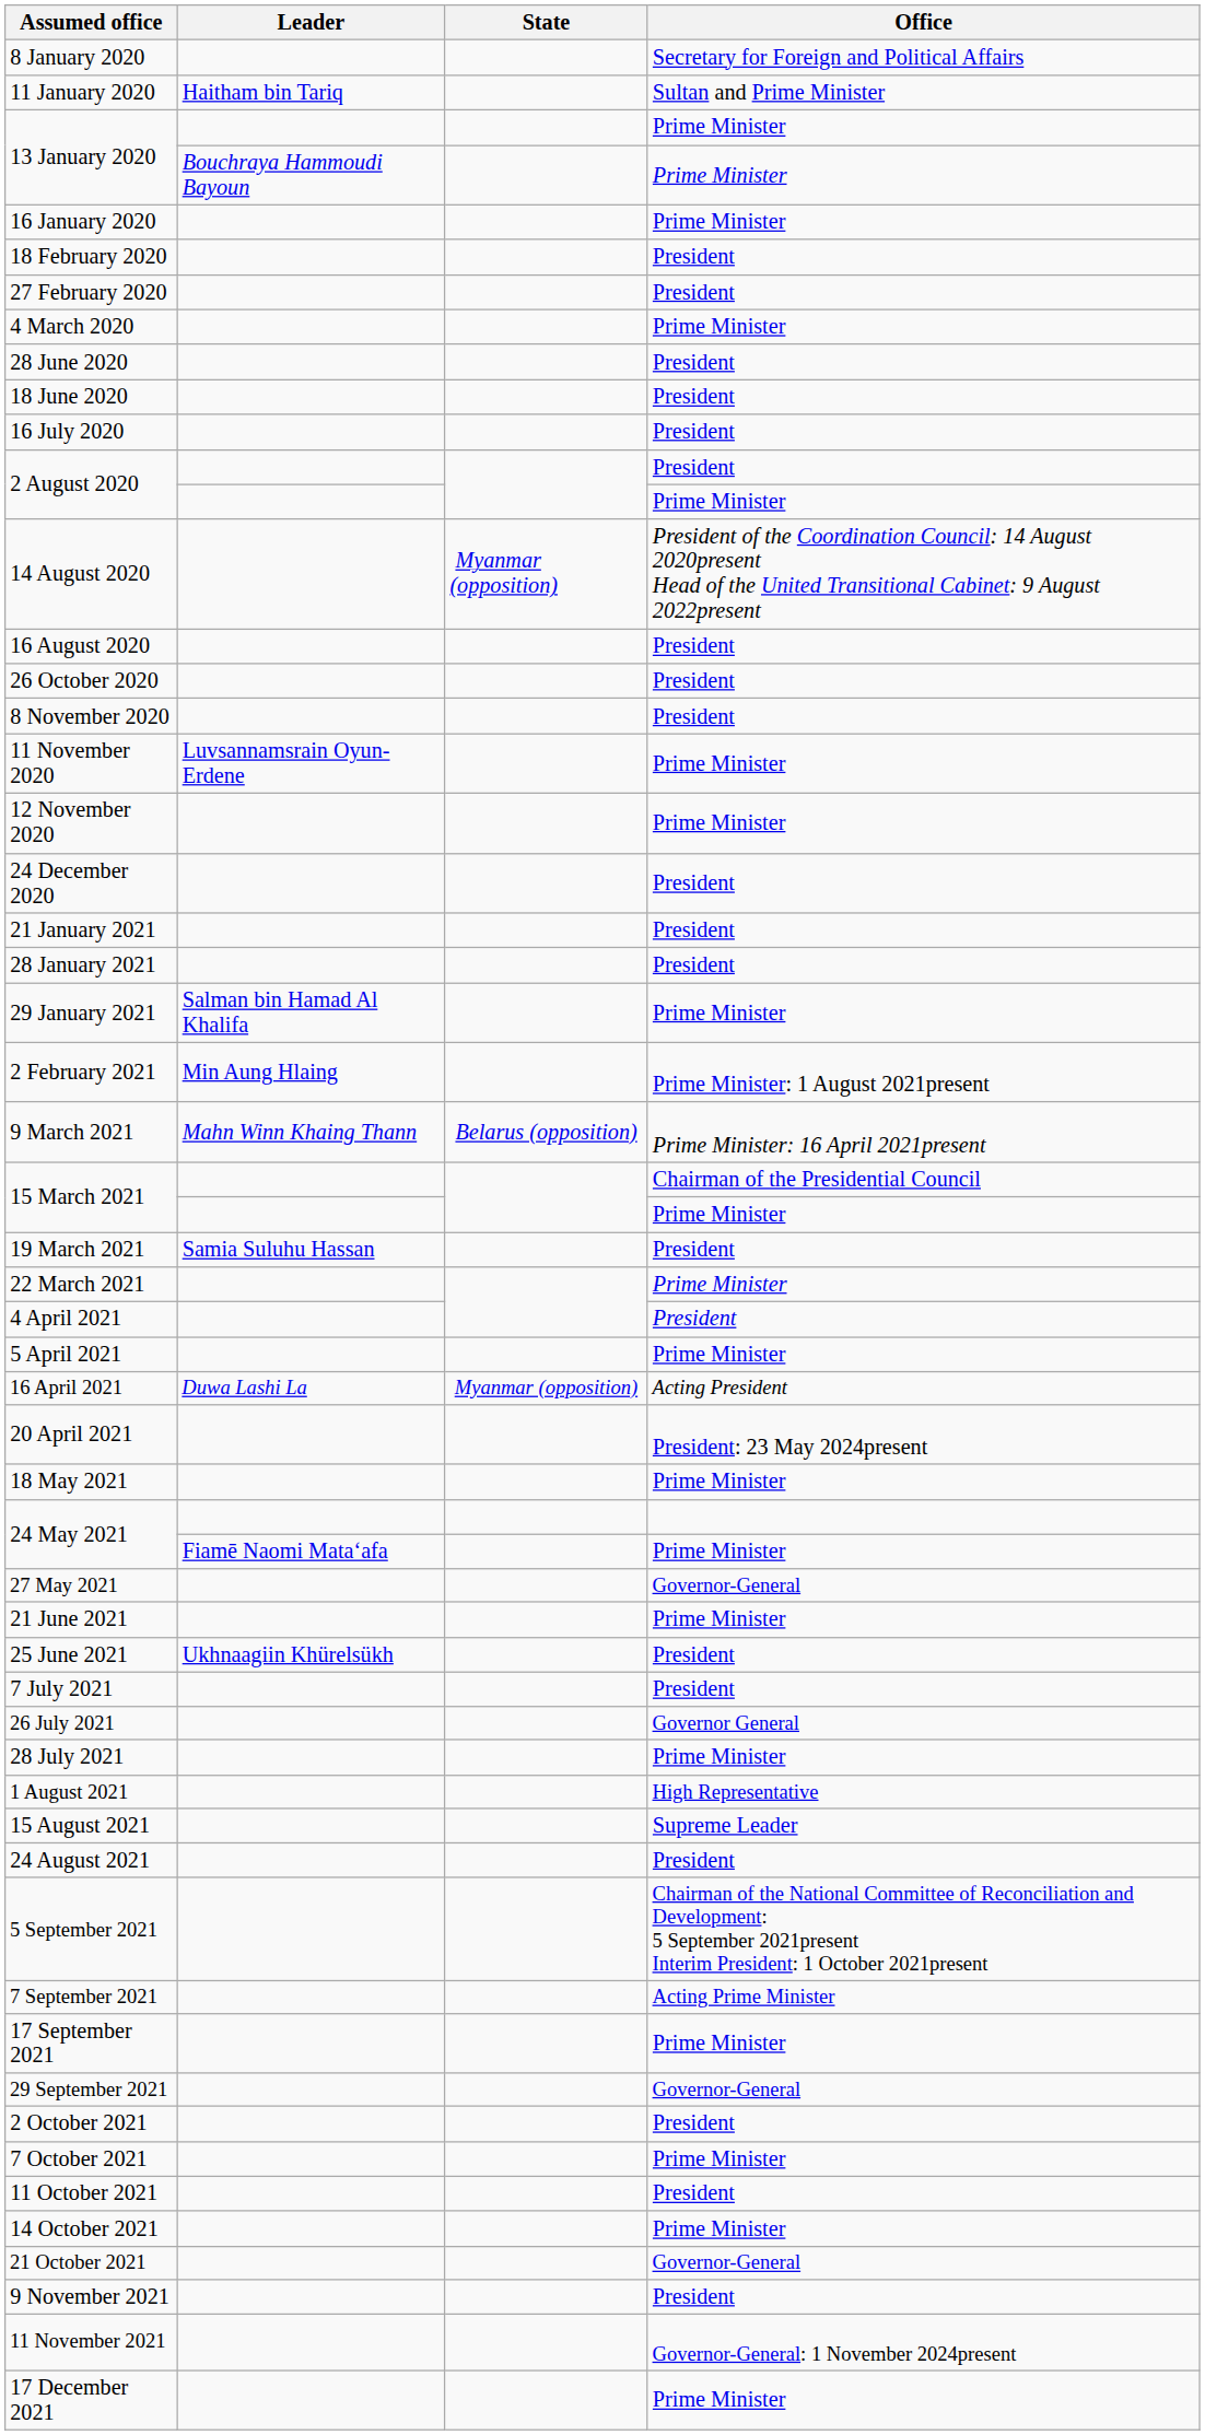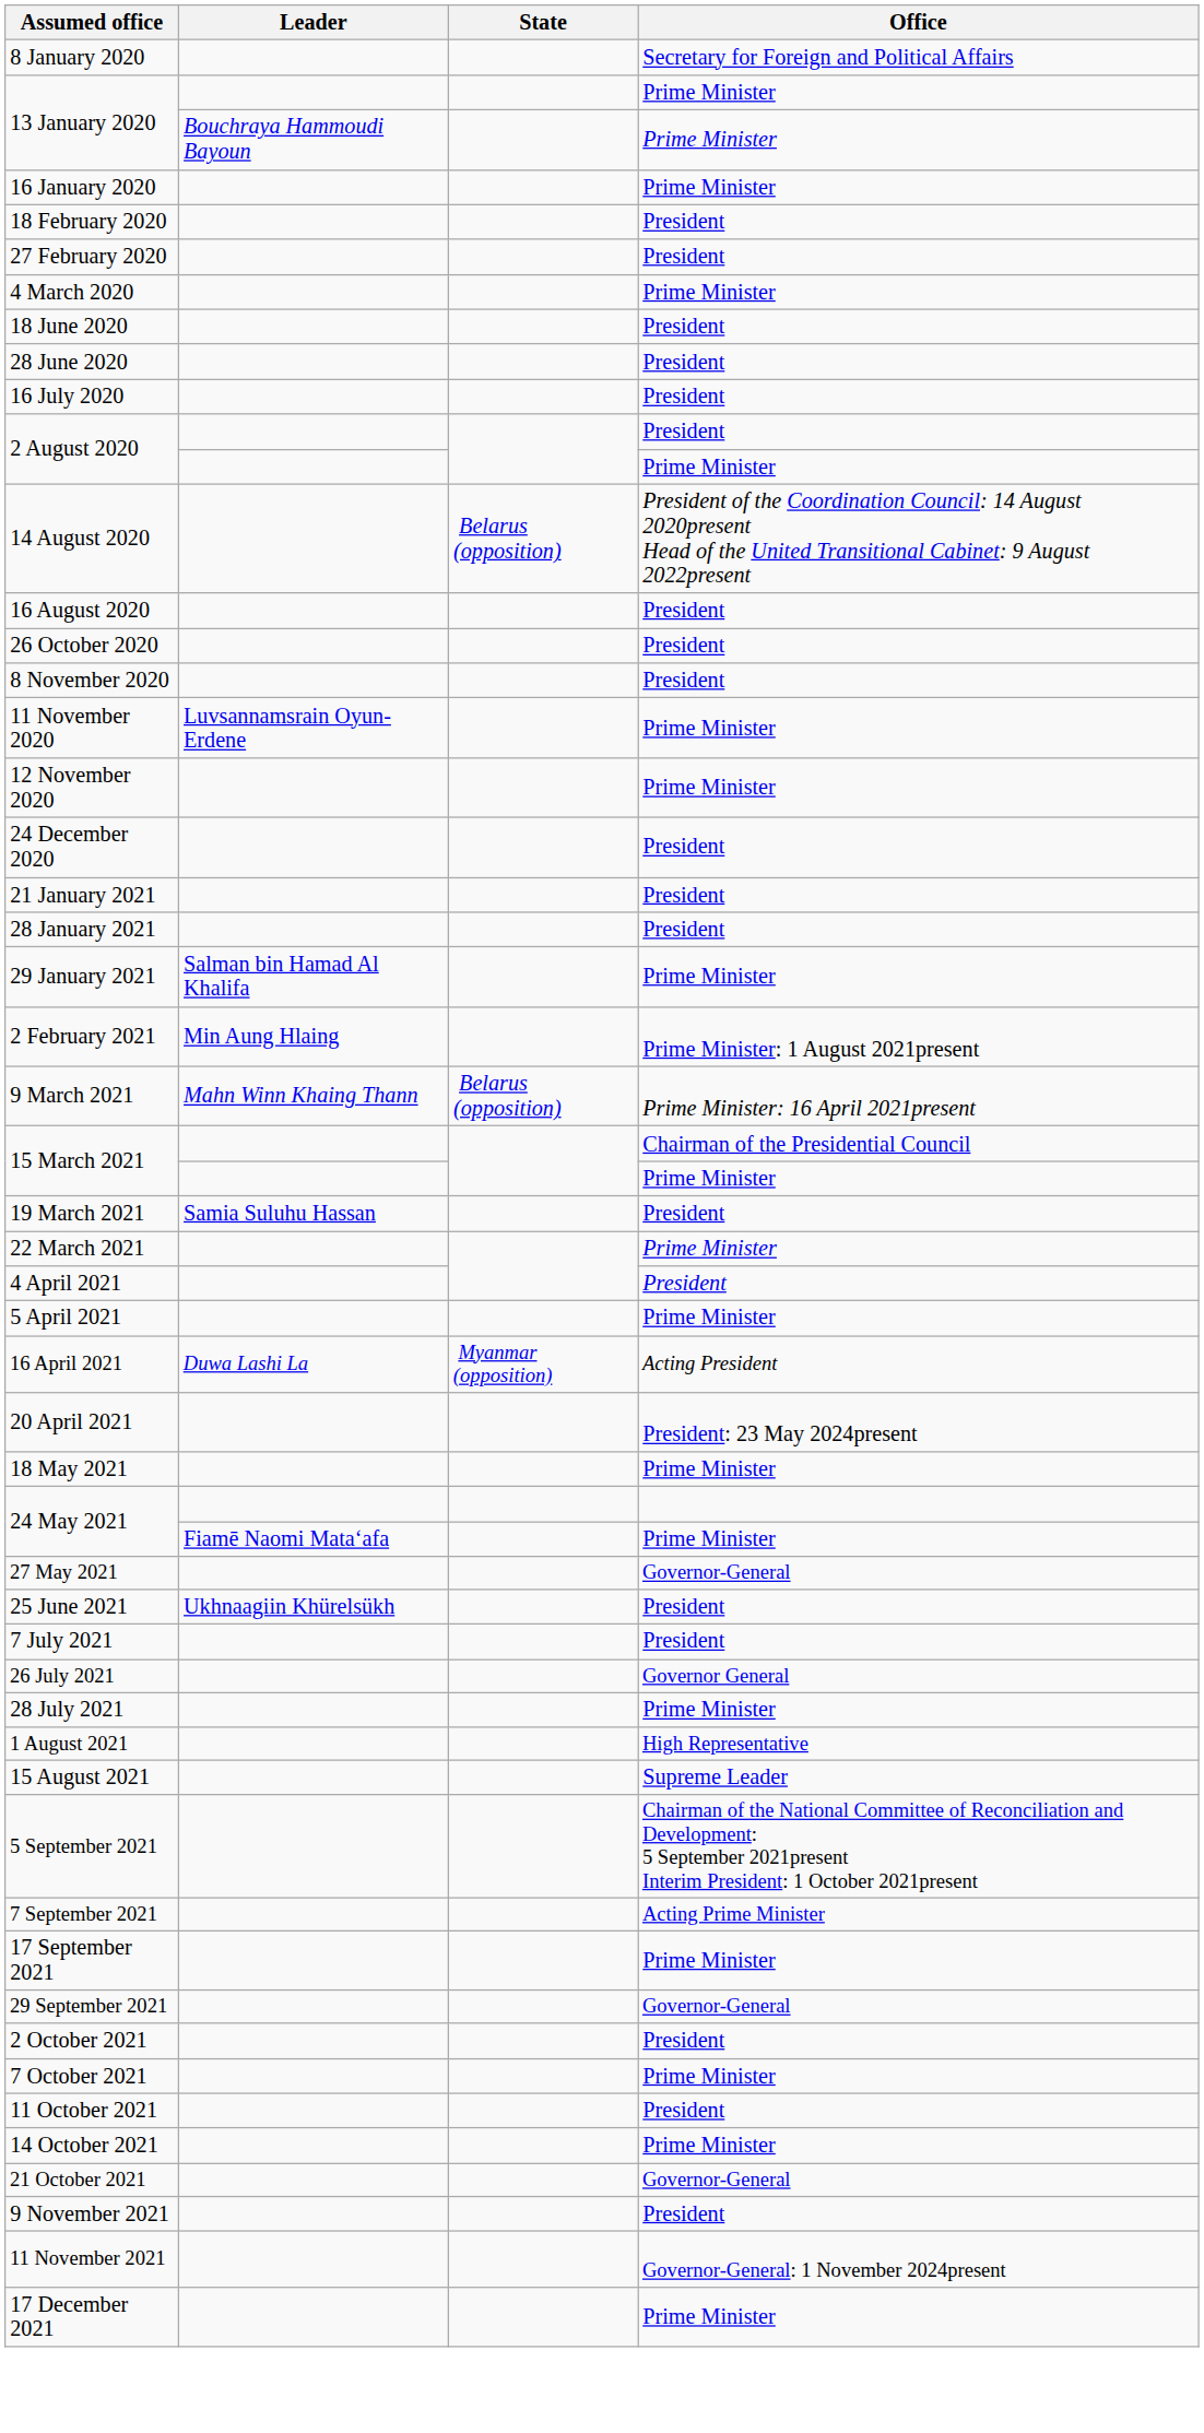 <table class="wikitable sortable">
 <tr>
 <th>Assumed office</th>
 <th>Leader</th>
 <th>State</th>
 <th class=unsortable>Office</th>
 </tr>
 <tr>
 <td>8 January 2020</td>
 <td></td>
 <td></td>
 <td><a href='#'>Secretary for Foreign and Political Affairs</a></td>
-</tr>
-<tr>
-<td>11 January 2020</td>
-<td><a href='#'>Haitham bin Tariq</a></td>
-<td></td>
-<td><a href='#'>Sultan</a> and <a href='#'>Prime Minister</a></td>
 </tr>
 <tr>
 <td rowspan=2>13 January 2020</td>
 <td></td>
 <td></td>
 <td><a href='#'>Prime Minister</a></td>
 </tr>
 <tr>
 <td><em><a href='#'>Bouchraya Hammoudi Bayoun</a></em></td>
 <td><em></em></td>
 <td><em><a href='#'>Prime Minister</a></em></td>
 </tr>
 <tr>
 <td>16 January 2020</td>
 <td></td>
 <td></td>
 <td><a href='#'>Prime Minister</a></td>
 </tr>
 <tr>
 <td>18 February 2020</td>
 <td></td>
 <td></td>
 <td><a href='#'>President</a></td>
 </tr>
 <tr>
 <td>27 February 2020</td>
 <td></td>
 <td></td>
 <td><a href='#'>President</a></td>
 </tr>
 <tr>
 <td>4 March 2020</td>
 <td></td>
 <td></td>
 <td><a href='#'>Prime Minister</a></td>
 </tr>
 <tr>
-<td>28 June 2020</td>
+<td>18 June 2020</td>
 <td></td>
 <td></td>
 <td><a href='#'>President</a></td>
 </tr>
 <tr>
-<td>18 June 2020</td>
+<td>28 June 2020</td>
 <td></td>
 <td></td>
 <td><a href='#'>President</a></td>
 </tr>
 <tr>
 <td>16 July 2020</td>
 <td></td>
 <td></td>
 <td><a href='#'>President</a></td>
 </tr>
 <tr>
 <td rowspan=2>2 August 2020</td>
 <td></td>
 <td rowspan=2></td>
 <td><a href='#'>President</a></td>
 </tr>
 <tr>
 <td></td>
 <td><a href='#'>Prime Minister</a></td>
 </tr>
 <tr>
 <td>14 August 2020</td>
 <td><em></em></td>
-<td><em> <a href='#'>Myanmar (opposition)</a></em></td>
+<td><em> <a href='#'>Belarus (opposition)</a></em></td>
 <td><em>President of the <a href='#'>Coordination Council</a>: 14 August 2020present</em><br><em>Head of the <a href='#'>United Transitional Cabinet</a>: 9 August 2022present</em></td>
 </tr>
 <tr>
 <td>16 August 2020</td>
 <td></td>
 <td></td>
 <td><a href='#'>President</a></td>
 </tr>
 <tr>
 <td>26 October 2020</td>
 <td></td>
 <td></td>
 <td><a href='#'>President</a></td>
 </tr>
 <tr>
 <td>8 November 2020</td>
 <td></td>
 <td></td>
 <td><a href='#'>President</a></td>
 </tr>
 <tr>
 <td>11 November 2020</td>
 <td><a href='#'>Luvsannamsrain Oyun-Erdene</a></td>
 <td></td>
 <td><a href='#'>Prime Minister</a></td>
 </tr>
 <tr>
 <td>12 November 2020</td>
 <td></td>
 <td></td>
 <td><a href='#'>Prime Minister</a></td>
 </tr>
 <tr>
 <td>24 December 2020</td>
 <td></td>
 <td></td>
 <td><a href='#'>President</a></td>
 </tr>
 <tr>
 <td>21 January 2021</td>
 <td></td>
 <td></td>
 <td><a href='#'>President</a></td>
 </tr>
 <tr>
 <td>28 January 2021</td>
 <td></td>
 <td></td>
 <td><a href='#'>President</a></td>
 </tr>
 <tr>
 <td>29 January 2021</td>
 <td><a href='#'>Salman bin Hamad Al Khalifa</a></td>
 <td></td>
 <td><a href='#'>Prime Minister</a></td>
 </tr>
 <tr>
 <td>2 February 2021</td>
 <td><a href='#'>Min Aung Hlaing</a></td>
 <td></td>
 <td><br><a href='#'>Prime Minister</a>: 1 August 2021present<br></td>
 </tr>
 <tr>
 <td>9 March 2021</td>
 <td><em><a href='#'>Mahn Winn Khaing Thann</a></em></td>
 <td><em> <a href='#'>Belarus (opposition)</a></em></td>
 <td><em><br>Prime Minister: 16 April 2021present</em></td>
 </tr>
 <tr>
 <td rowspan=2>15 March 2021</td>
 <td></td>
 <td rowspan=2></td>
 <td><a href='#'>Chairman of the Presidential Council</a></td>
 </tr>
 <tr>
 <td></td>
 <td><a href='#'>Prime Minister</a></td>
 </tr>
 <tr>
 <td>19 March 2021</td>
 <td><a href='#'>Samia Suluhu Hassan</a></td>
 <td></td>
 <td><a href='#'>President</a></td>
 </tr>
 <tr>
 <td>22 March 2021</td>
 <td><em></em></td>
 <td rowspan=2><em></em></td>
 <td><em><a href='#'>Prime Minister</a></em></td>
 </tr>
 <tr>
 <td>4 April 2021</td>
 <td><em></em></td>
 <td><em><a href='#'>President</a></em></td>
 </tr>
 <tr>
 <td>5 April 2021</td>
 <td></td>
 <td></td>
 <td><a href='#'>Prime Minister</a></td>
 </tr>
 <tr style=font-size:92%>
 <td>16 April 2021</td>
 <td><em><a href='#'>Duwa Lashi La</a></em></td>
 <td><em> <a href='#'>Myanmar (opposition)</a></em></td>
 <td><em>Acting President</em></td>
 </tr>
 <tr>
 <td>20 April 2021</td>
 <td></td>
 <td></td>
 <td><br><a href='#'>President</a>: 23 May 2024present</td>
 </tr>
 <tr>
 <td>18 May 2021</td>
 <td></td>
 <td></td>
 <td><a href='#'>Prime Minister</a></td>
 </tr>
 <tr>
 <td rowspan=2>24 May 2021</td>
 <td></td>
 <td></td>
 <td><br></td>
 </tr>
 <tr>
 <td data-sort-value=Fiamē Mataʻafa><a href='#'>Fiamē Naomi Mataʻafa</a></td>
 <td></td>
 <td><a href='#'>Prime Minister</a></td>
 </tr>
 <tr style=font-size:92%>
 <td>27 May 2021</td>
 <td></td>
 <td></td>
 <td><a href='#'>Governor-General</a></td>
 </tr>
 <tr>
-<td>21 June 2021</td>
-<td></td>
-<td></td>
-<td><a href='#'>Prime Minister</a></td>
-</tr>
-<tr>
 <td>25 June 2021</td>
 <td><a href='#'>Ukhnaagiin Khürelsükh</a></td>
 <td></td>
 <td><a href='#'>President</a></td>
 </tr>
 <tr>
 <td>7 July 2021</td>
 <td></td>
 <td></td>
 <td><a href='#'>President</a></td>
 </tr>
 <tr style=font-size:92%>
 <td>26 July 2021</td>
 <td></td>
 <td></td>
 <td><a href='#'>Governor General</a></td>
 </tr>
 <tr>
 <td>28 July 2021</td>
 <td></td>
 <td></td>
 <td><a href='#'>Prime Minister</a></td>
 </tr>
 <tr style=font-size:92%>
 <td>1 August 2021</td>
 <td></td>
 <td></td>
 <td><a href='#'>High Representative</a></td>
 </tr>
 <tr>
 <td>15 August 2021</td>
 <td></td>
 <td></td>
 <td><a href='#'>Supreme Leader</a></td>
-</tr>
-<tr>
-<td>24 August 2021</td>
-<td></td>
-<td></td>
-<td><a href='#'>President</a></td>
 </tr>
 <tr style=font-size:92%>
 <td>5 September 2021</td>
 <td></td>
 <td></td>
 <td><a href='#'>Chairman of the National Committee of Reconciliation and Development</a>:<br>5 September 2021present<br><a href='#'>Interim President</a>: 1 October 2021present</td>
 </tr>
 <tr style=font-size:92%>
 <td>7 September 2021</td>
 <td></td>
 <td></td>
 <td><a href='#'>Acting Prime Minister</a></td>
 </tr>
 <tr>
 <td>17 September 2021</td>
 <td></td>
 <td data-sort-value=Bahamas></td>
 <td><a href='#'>Prime Minister</a></td>
 </tr>
 <tr style=font-size:92%>
 <td>29 September 2021</td>
 <td></td>
 <td></td>
 <td><a href='#'>Governor-General</a></td>
 </tr>
 <tr>
 <td>2 October 2021</td>
 <td></td>
 <td></td>
 <td><a href='#'>President</a></td>
 </tr>
 <tr>
 <td>7 October 2021</td>
 <td></td>
 <td></td>
 <td><a href='#'>Prime Minister</a></td>
 </tr>
 <tr>
 <td>11 October 2021</td>
 <td></td>
 <td></td>
 <td><a href='#'>President</a></td>
 </tr>
 <tr>
 <td>14 October 2021</td>
 <td></td>
 <td></td>
 <td><a href='#'>Prime Minister</a></td>
 </tr>
 <tr style=font-size:92%>
 <td>21 October 2021</td>
 <td></td>
 <td></td>
 <td><a href='#'>Governor-General</a></td>
 </tr>
 <tr>
 <td>9 November 2021</td>
 <td></td>
 <td></td>
 <td><a href='#'>President</a></td>
 </tr>
 <tr style=font-size:92%>
 <td>11 November 2021</td>
 <td></td>
 <td></td>
 <td><br><a href='#'>Governor-General</a>: 1 November 2024present</td>
 </tr>
 <tr>
 <td>17 December 2021</td>
 <td></td>
 <td></td>
 <td><a href='#'>Prime Minister</a></td>
 </tr>
 </table>
